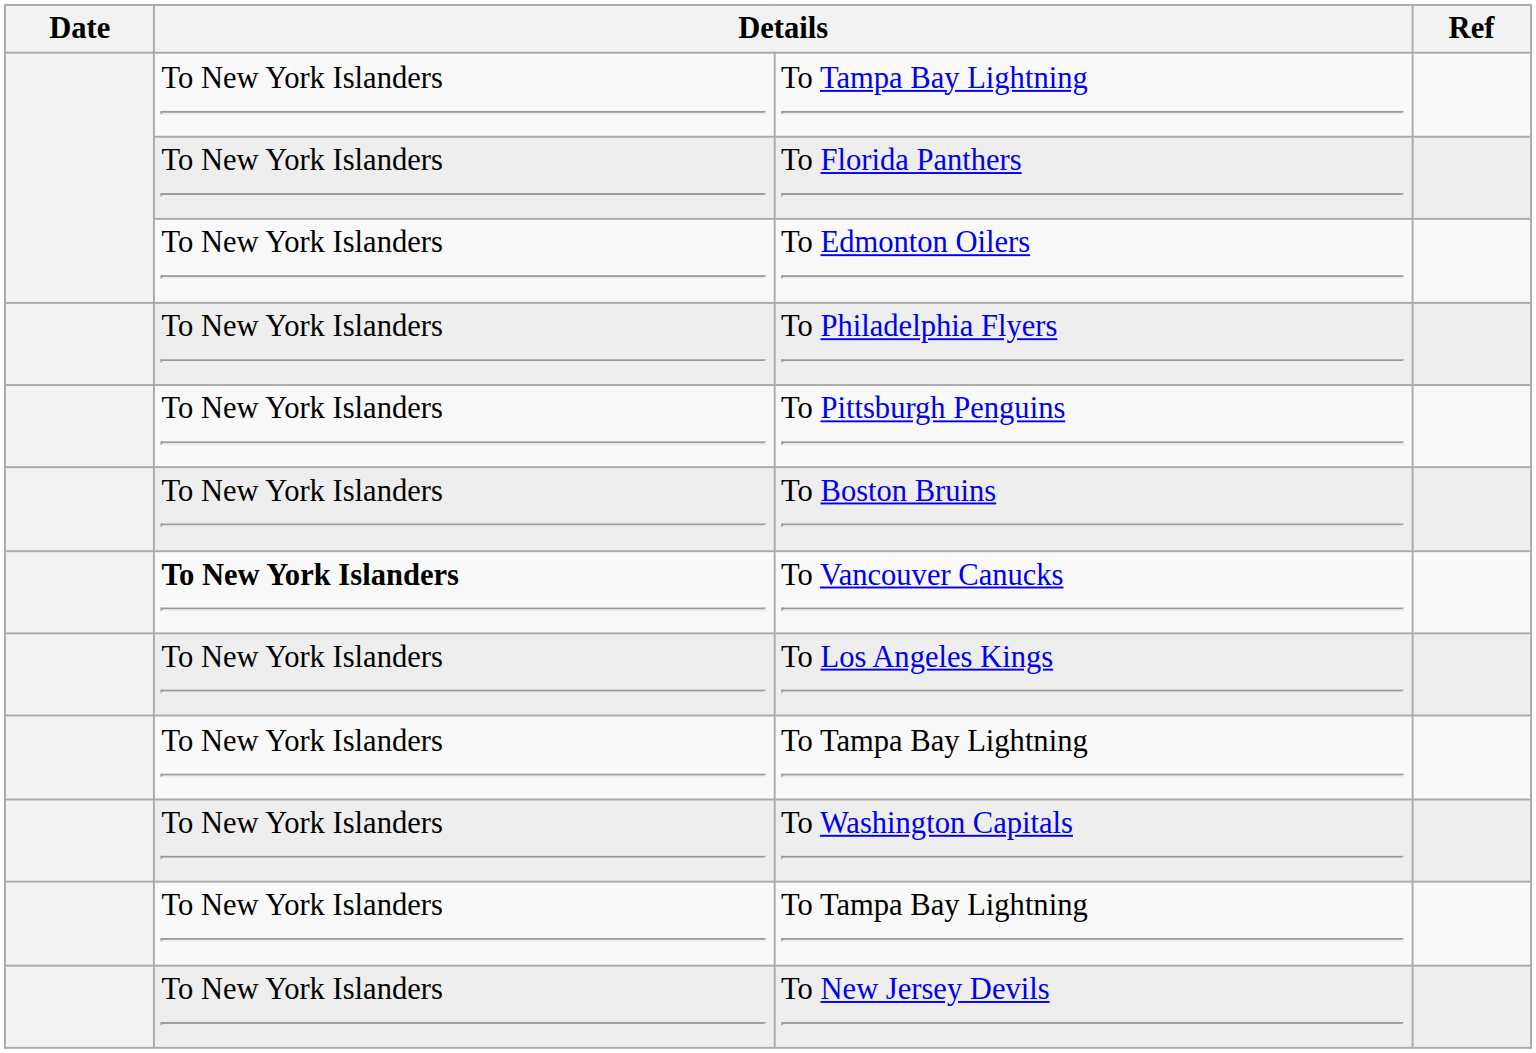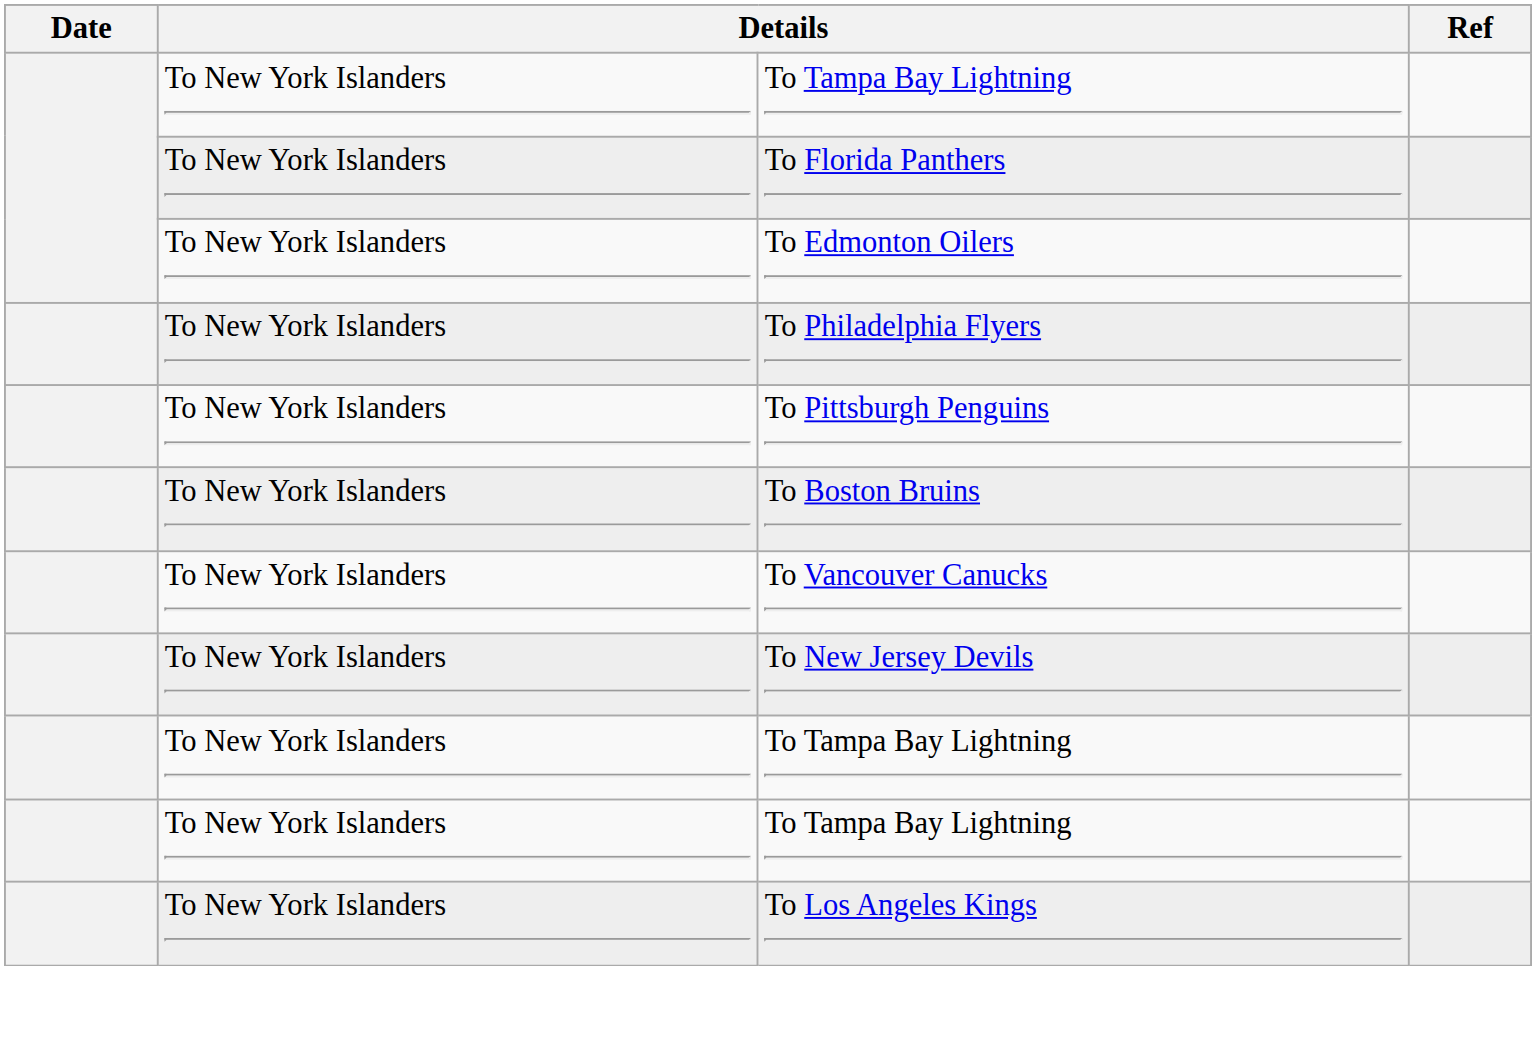 <table class="wikitable plainrowheaders" style="width: 50em;">
 <tr>
 <th scope="col">Date</th>
 <th scope="col" colspan="2">Details</th>
 <th scope="col">Ref</th>
 </tr>
 <tr>
 <th scope="row" rowspan=3></th>
 <td valign="top">To New York Islanders <hr> </td>
 <td valign="top">To <a href='#'>Tampa Bay Lightning</a> <hr> </td>
 <td></td>
 </tr>
 <tr bgcolor="#eeeeee">
 <td valign="top">To New York Islanders <hr> </td>
 <td valign="top">To <a href='#'>Florida Panthers</a> <hr> </td>
 <td></td>
 </tr>
 <tr>
 <td valign="top">To New York Islanders <hr> </td>
 <td valign="top">To <a href='#'>Edmonton Oilers</a> <hr></td>
 <td></td>
 </tr>
 <tr bgcolor="#eeeeee">
 <th scope="row"></th>
 <td valign="top">To New York Islanders <hr> </td>
 <td valign="top">To <a href='#'>Philadelphia Flyers</a> <hr> </td>
 <td></td>
 </tr>
 <tr>
 <th scope="row"></th>
 <td valign="top">To New York Islanders <hr> </td>
 <td valign="top">To <a href='#'>Pittsburgh Penguins</a> <hr> </td>
 <td></td>
 </tr>
 <tr bgcolor="#eeeeee">
 <th scope="row"></th>
 <td valign="top">To New York Islanders <hr> </td>
 <td valign="top">To <a href='#'>Boston Bruins</a> <hr> </td>
 <td></td>
 </tr>
 <tr>
 <th scope="row"></th>
-<td valign="top"><strong>To New York Islanders <hr> </strong></td>
+<td valign="top">To New York Islanders <hr> </td>
 <td valign="top">To <a href='#'>Vancouver Canucks</a> <hr> </td>
 <td></td>
 </tr>
 <tr bgcolor="#eeeeee">
 <th scope="row"></th>
 <td valign="top">To New York Islanders <hr> </td>
-<td valign="top">To <a href='#'>Los Angeles Kings</a> <hr> </td>
+<td valign="top">To <a href='#'>New Jersey Devils</a> <hr> </td>
+<td></td>
+</tr>
+<tr>
+<th scope="row"></th>
+<td valign="top">To New York Islanders <hr> </td>
+<td valign="top">To Tampa Bay Lightning <hr> </td>
 <td></td>
 </tr>
 <tr>
 <th scope="row"></th>
 <td valign="top">To New York Islanders <hr> </td>
 <td valign="top">To Tampa Bay Lightning <hr> </td>
 <td></td>
 </tr>
 <tr bgcolor="#eeeeee">
 <th scope="row"></th>
 <td valign="top">To New York Islanders <hr> </td>
-<td valign="top">To <a href='#'>Washington Capitals</a> <hr> </td>
-<td></td>
-</tr>
-<tr>
-<th scope="row"></th>
-<td valign="top">To New York Islanders <hr> </td>
-<td valign="top">To Tampa Bay Lightning <hr> </td>
-<td></td>
-</tr>
-<tr bgcolor="#eeeeee">
-<th scope="row"></th>
-<td valign="top">To New York Islanders <hr> </td>
-<td valign="top">To <a href='#'>New Jersey Devils</a> <hr> </td>
+<td valign="top">To <a href='#'>Los Angeles Kings</a> <hr> </td>
 <td></td>
 </tr>
 </table>
